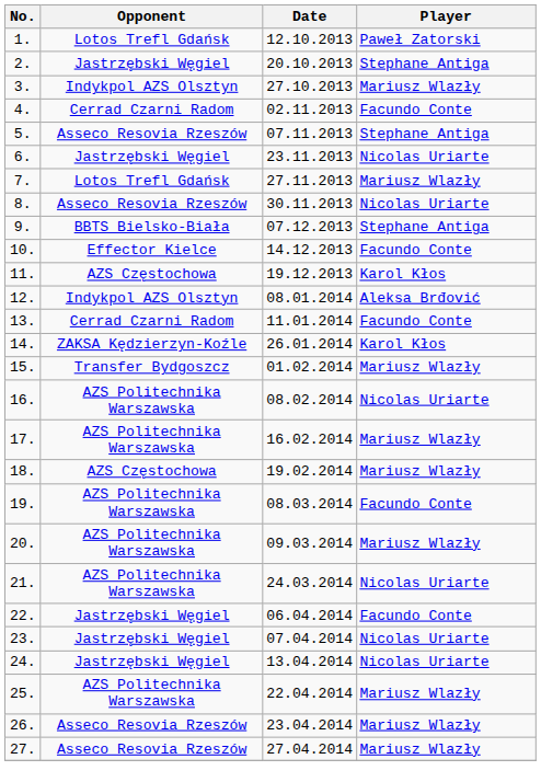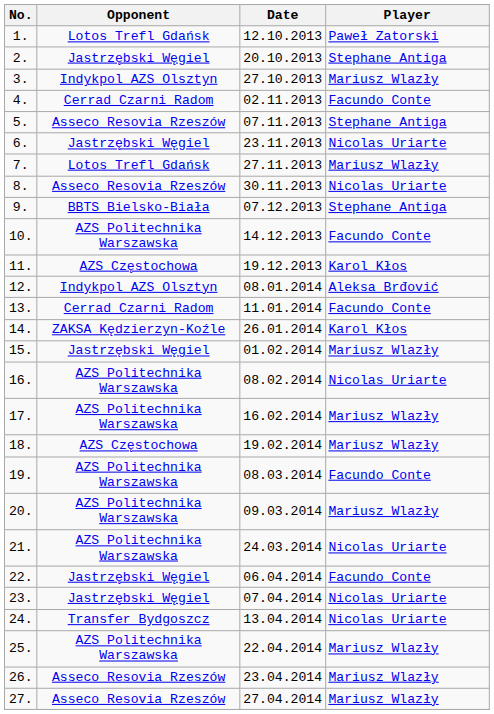 <table class="wikitable sortable">
 <tr>
 <th style="width:2em">No.</th>
 <th style="width:15em">Opponent</th>
 <th style="width:6em">Date</th>
 <th style="width:12em">Player</th>
 </tr>
 <tr>
 <td align=center>1.</td>
 <td align=center><a href='#'>Lotos Trefl Gdańsk</a></td>
 <td align=center>12.10.2013</td>
 <td> <a href='#'>Paweł Zatorski</a></td>
 </tr>
 <tr>
 <td align=center>2.</td>
 <td align=center><a href='#'>Jastrzębski Węgiel</a></td>
 <td align=center>20.10.2013</td>
 <td> <a href='#'>Stephane Antiga</a></td>
 </tr>
 <tr>
 <td align=center>3.</td>
 <td align=center><a href='#'>Indykpol AZS Olsztyn</a></td>
 <td align=center>27.10.2013</td>
 <td> <a href='#'>Mariusz Wlazły</a></td>
 </tr>
 <tr>
 <td align=center>4.</td>
 <td align=center><a href='#'>Cerrad Czarni Radom</a></td>
 <td align=center>02.11.2013</td>
 <td> <a href='#'>Facundo Conte</a></td>
 </tr>
 <tr>
 <td align=center>5.</td>
 <td align=center><a href='#'>Asseco Resovia Rzeszów</a></td>
 <td align=center>07.11.2013</td>
 <td> <a href='#'>Stephane Antiga</a></td>
 </tr>
 <tr>
 <td align=center>6.</td>
 <td align=center><a href='#'>Jastrzębski Węgiel</a></td>
 <td align=center>23.11.2013</td>
 <td> <a href='#'>Nicolas Uriarte</a></td>
 </tr>
 <tr>
 <td align=center>7.</td>
 <td align=center><a href='#'>Lotos Trefl Gdańsk</a></td>
 <td align=center>27.11.2013</td>
 <td> <a href='#'>Mariusz Wlazły</a></td>
 </tr>
 <tr>
 <td align=center>8.</td>
 <td align=center><a href='#'>Asseco Resovia Rzeszów</a></td>
 <td align=center>30.11.2013</td>
 <td> <a href='#'>Nicolas Uriarte</a></td>
 </tr>
 <tr>
 <td align=center>9.</td>
 <td align=center><a href='#'>BBTS Bielsko-Biała</a></td>
 <td align=center>07.12.2013</td>
 <td> <a href='#'>Stephane Antiga</a></td>
 </tr>
 <tr>
 <td align=center>10.</td>
-<td align=center><a href='#'>Effector Kielce</a></td>
+<td align=center><a href='#'>AZS Politechnika Warszawska</a></td>
 <td align=center>14.12.2013</td>
 <td> <a href='#'>Facundo Conte</a></td>
 </tr>
 <tr>
 <td align=center>11.</td>
 <td align=center><a href='#'>AZS Częstochowa</a></td>
 <td align=center>19.12.2013</td>
 <td> <a href='#'>Karol Kłos</a></td>
 </tr>
 <tr>
 <td align=center>12.</td>
 <td align=center><a href='#'>Indykpol AZS Olsztyn</a></td>
 <td align=center>08.01.2014</td>
 <td> <a href='#'>Aleksa Brđović</a></td>
 </tr>
 <tr>
 <td align=center>13.</td>
 <td align=center><a href='#'>Cerrad Czarni Radom</a></td>
 <td align=center>11.01.2014</td>
 <td> <a href='#'>Facundo Conte</a></td>
 </tr>
 <tr>
 <td align=center>14.</td>
 <td align=center><a href='#'>ZAKSA Kędzierzyn-Koźle</a></td>
 <td align=center>26.01.2014</td>
 <td> <a href='#'>Karol Kłos</a></td>
 </tr>
 <tr>
 <td align=center>15.</td>
-<td align=center><a href='#'>Transfer Bydgoszcz</a></td>
+<td align=center><a href='#'>Jastrzębski Węgiel</a></td>
 <td align=center>01.02.2014</td>
 <td> <a href='#'>Mariusz Wlazły</a></td>
 </tr>
 <tr>
 <td align=center>16.</td>
 <td align=center><a href='#'>AZS Politechnika Warszawska</a></td>
 <td align=center>08.02.2014</td>
 <td> <a href='#'>Nicolas Uriarte</a></td>
 </tr>
 <tr>
 <td align=center>17.</td>
 <td align=center><a href='#'>AZS Politechnika Warszawska</a></td>
 <td align=center>16.02.2014</td>
 <td> <a href='#'>Mariusz Wlazły</a></td>
 </tr>
 <tr>
 <td align=center>18.</td>
 <td align=center><a href='#'>AZS Częstochowa</a></td>
 <td align=center>19.02.2014</td>
 <td> <a href='#'>Mariusz Wlazły</a></td>
 </tr>
 <tr>
 <td align=center>19.</td>
 <td align=center><a href='#'>AZS Politechnika Warszawska</a></td>
 <td align=center>08.03.2014</td>
 <td> <a href='#'>Facundo Conte</a></td>
 </tr>
 <tr>
 <td align=center>20.</td>
 <td align=center><a href='#'>AZS Politechnika Warszawska</a></td>
 <td align=center>09.03.2014</td>
 <td> <a href='#'>Mariusz Wlazły</a></td>
 </tr>
 <tr>
 <td align=center>21.</td>
 <td align=center><a href='#'>AZS Politechnika Warszawska</a></td>
 <td align=center>24.03.2014</td>
 <td> <a href='#'>Nicolas Uriarte</a></td>
 </tr>
 <tr>
 <td align=center>22.</td>
 <td align=center><a href='#'>Jastrzębski Węgiel</a></td>
 <td align=center>06.04.2014</td>
 <td> <a href='#'>Facundo Conte</a></td>
 </tr>
 <tr>
 <td align=center>23.</td>
 <td align=center><a href='#'>Jastrzębski Węgiel</a></td>
 <td align=center>07.04.2014</td>
 <td> <a href='#'>Nicolas Uriarte</a></td>
 </tr>
 <tr>
 <td align=center>24.</td>
-<td align=center><a href='#'>Jastrzębski Węgiel</a></td>
+<td align=center><a href='#'>Transfer Bydgoszcz</a></td>
 <td align=center>13.04.2014</td>
 <td> <a href='#'>Nicolas Uriarte</a></td>
 </tr>
 <tr>
 <td align=center>25.</td>
 <td align=center><a href='#'>AZS Politechnika Warszawska</a></td>
 <td align=center>22.04.2014</td>
 <td> <a href='#'>Mariusz Wlazły</a></td>
 </tr>
 <tr>
 <td align=center>26.</td>
 <td align=center><a href='#'>Asseco Resovia Rzeszów</a></td>
 <td align=center>23.04.2014</td>
 <td> <a href='#'>Mariusz Wlazły</a></td>
 </tr>
 <tr>
 <td align=center>27.</td>
 <td align=center><a href='#'>Asseco Resovia Rzeszów</a></td>
 <td align=center>27.04.2014</td>
 <td> <a href='#'>Mariusz Wlazły</a></td>
 </tr>
 <tr>
 </tr>
 </table>
